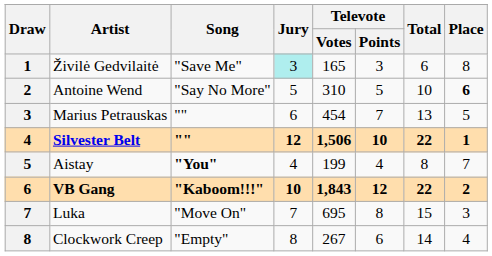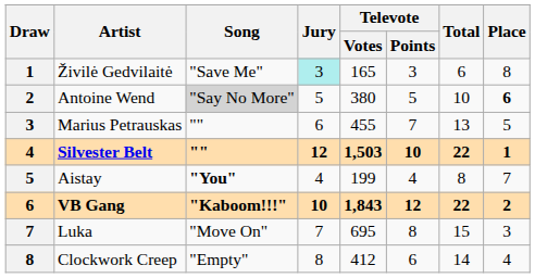 <table class="sortable wikitable plainrowheaders" style="margin: 1em auto 1em auto; text-align:center">
 <tr>
 </tr>
 <tr>
 <th rowspan="2">Draw</th>
 <th rowspan="2">Artist</th>
 <th rowspan="2">Song</th>
 <th rowspan="2">Jury</th>
 <th colspan="2">Televote</th>
 <th rowspan="2">Total</th>
 <th rowspan="2">Place</th>
 </tr>
 <tr>
 <th>Votes</th>
 <th>Points</th>
 </tr>
 <tr>
 <th scope="row" style="text-align:center;">1</th>
 <td align="left">Živilė Gedvilaitė</td>
 <td align="left">"Save Me"</td>
 <td style="background: paleturquoise;">3</td>
 <td>165</td>
 <td>3</td>
 <td>6</td>
 <td>8</td>
 </tr>
 <tr>
 <th scope="row" style="text-align:center;">2</th>
 <td align="left">Antoine Wend</td>
-<td align="left">"Say No More"</td>
+<td align="left" style="background: lightgrey;">"Say No More"</td>
 <td>5</td>
-<td>310</td>
+<td>380</td>
 <td>5</td>
 <td>10</td>
 <td><strong>6</strong></td>
 </tr>
 <tr>
 <th scope="row" style="text-align:center;">3</th>
 <td align="left">Marius Petrauskas</td>
 <td align="left">""</td>
 <td>6</td>
-<td>454</td>
+<td>455</td>
 <td>7</td>
 <td>13</td>
 <td>5</td>
 </tr>
 <tr style="background:navajowhite; font-weight:bold;">
 <th scope="row" style="text-align:center; background:navajowhite; font-weight:bold;">4</th>
 <td align="left"><a href='#'>Silvester Belt</a></td>
 <td align="left">""</td>
 <td>12</td>
-<td>1,506</td>
+<td>1,503</td>
 <td>10</td>
 <td>22</td>
 <td>1</td>
 </tr>
 <tr>
 <th scope="row" style="text-align:center;">5</th>
 <td align="left">Aistay</td>
 <td align="left"><strong>"You"</strong></td>
 <td>4</td>
 <td>199</td>
 <td>4</td>
 <td>8</td>
 <td>7</td>
 </tr>
 <tr style="background:navajowhite; font-weight:bold;">
 <th scope="row" style="text-align:center; background:navajowhite; font-weight:bold;">6</th>
 <td align="left">VB Gang</td>
 <td align="left">"Kaboom!!!"</td>
 <td>10</td>
 <td>1,843</td>
 <td>12</td>
 <td>22</td>
 <td>2</td>
 </tr>
 <tr>
 <th scope="row" style="text-align:center;">7</th>
 <td align="left">Luka</td>
 <td align="left">"Move On"</td>
 <td>7</td>
 <td>695</td>
 <td>8</td>
 <td>15</td>
 <td>3</td>
 </tr>
 <tr>
 <th scope="row" style="text-align:center;">8</th>
 <td align="left">Clockwork Creep</td>
 <td align="left">"Empty"</td>
 <td>8</td>
-<td>267</td>
+<td>412</td>
 <td>6</td>
 <td>14</td>
 <td>4</td>
 </tr>
 </table>
